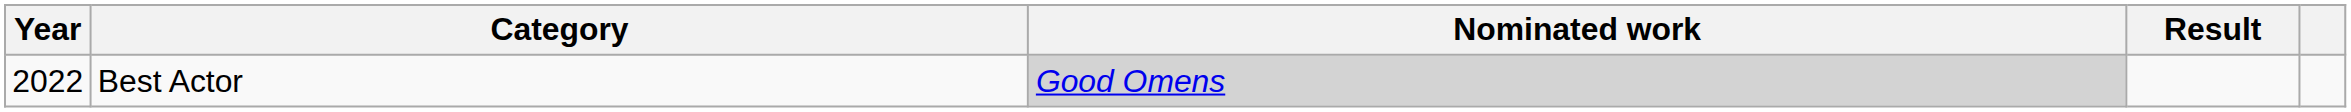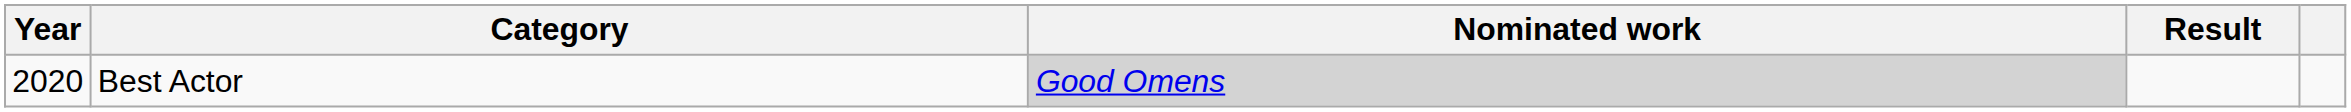 <table class=wikitable>
 <tr>
 <th scope="col" style="width:1em;">Year</th>
 <th scope="col" style="width:29em;">Category</th>
 <th scope="col" style="width:34em;">Nominated work</th>
 <th scope="col" style="width:5em;">Result</th>
 <th scope="col" style="width:1em;"></th>
 </tr>
 <tr>
-<td>2022</td>
+<td>2020</td>
 <td>Best Actor</td>
 <td style="background: lightgrey;"><em><a href='#'>Good Omens</a></em></td>
 <td></td>
 <td></td>
 </tr>
 </table>
